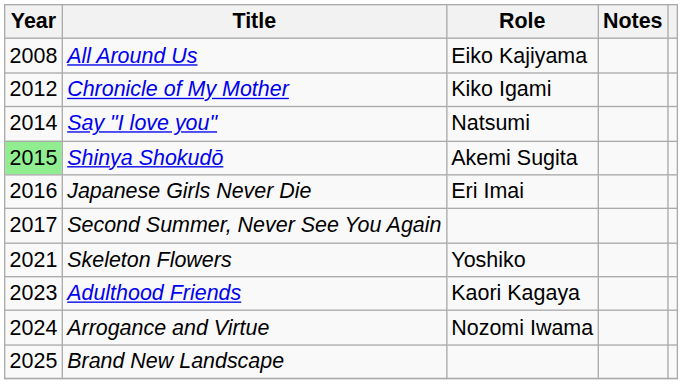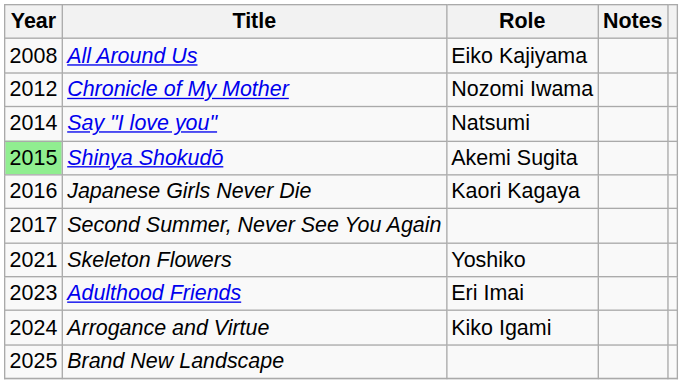 <table class="wikitable">
 <tr>
 <th>Year</th>
 <th>Title</th>
 <th>Role</th>
 <th>Notes</th>
 <th></th>
 </tr>
 <tr>
 <td>2008</td>
 <td><em><a href='#'>All Around Us</a></em></td>
 <td>Eiko Kajiyama</td>
 <td></td>
 <td></td>
 </tr>
 <tr>
 <td>2012</td>
 <td><em><a href='#'>Chronicle of My Mother</a></em></td>
-<td>Kiko Igami</td>
+<td>Nozomi Iwama</td>
 <td></td>
 <td></td>
 </tr>
 <tr>
 <td>2014</td>
 <td><em><a href='#'>Say "I love you"</a></em></td>
 <td>Natsumi</td>
 <td></td>
 <td></td>
 </tr>
 <tr>
 <td style="background: lightgreen;">2015</td>
 <td><em><a href='#'>Shinya Shokudō</a></em></td>
 <td>Akemi Sugita</td>
 <td></td>
 <td></td>
 </tr>
 <tr>
 <td>2016</td>
 <td><em>Japanese Girls Never Die</em></td>
-<td>Eri Imai</td>
+<td>Kaori Kagaya</td>
 <td></td>
 <td></td>
 </tr>
 <tr>
 <td>2017</td>
 <td><em>Second Summer, Never See You Again</em></td>
 <td></td>
 <td></td>
 <td></td>
 </tr>
 <tr>
 <td>2021</td>
 <td><em>Skeleton Flowers</em></td>
 <td>Yoshiko</td>
 <td></td>
 <td></td>
 </tr>
 <tr>
 <td>2023</td>
 <td><em><a href='#'>Adulthood Friends</a></em></td>
-<td>Kaori Kagaya</td>
+<td>Eri Imai</td>
 <td></td>
 <td></td>
 </tr>
 <tr>
 <td>2024</td>
 <td><em>Arrogance and Virtue</em></td>
-<td>Nozomi Iwama</td>
+<td>Kiko Igami</td>
 <td></td>
 <td></td>
 </tr>
 <tr>
 <td>2025</td>
 <td><em>Brand New Landscape</em></td>
 <td></td>
 <td></td>
 <td></td>
 </tr>
 <tr>
 </tr>
 </table>
